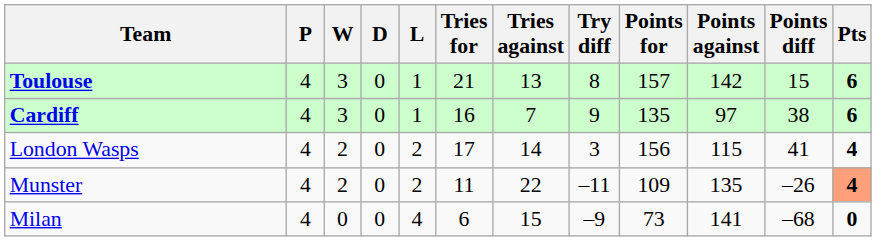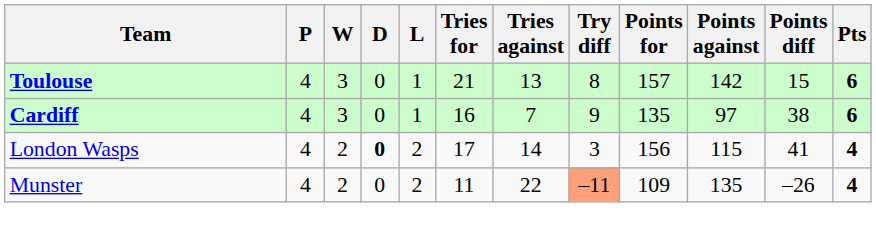 <table class="wikitable" style="text-align: center;">
 <tr>
 <th width="200">Team</th>
 <th width="20">P</th>
 <th width="20">W</th>
 <th width="20">D</th>
 <th width="20">L</th>
 <th width="20">Tries for</th>
 <th width="20">Tries against</th>
 <th width="30">Try diff</th>
 <th width="20">Points for</th>
 <th width="20">Points against</th>
 <th width="25">Points diff</th>
 <th width="20">Pts</th>
 </tr>
 <tr bgcolor="#ccffcc">
 <td align="left"> <strong><a href='#'>Toulouse</a></strong></td>
 <td>4</td>
 <td>3</td>
 <td>0</td>
 <td>1</td>
 <td>21</td>
 <td>13</td>
 <td>8</td>
 <td>157</td>
 <td>142</td>
 <td>15</td>
 <td><strong>6</strong></td>
 </tr>
 <tr bgcolor="#ccffcc">
 <td align="left"> <strong><a href='#'>Cardiff</a></strong></td>
 <td>4</td>
 <td>3</td>
 <td>0</td>
 <td>1</td>
 <td>16</td>
 <td>7</td>
 <td>9</td>
 <td>135</td>
 <td>97</td>
 <td>38</td>
 <td><strong>6</strong></td>
 </tr>
 <tr>
 <td align="left"> <a href='#'>London Wasps</a></td>
 <td>4</td>
 <td>2</td>
-<td>0</td>
+<td><strong>0</strong></td>
 <td>2</td>
 <td>17</td>
 <td>14</td>
 <td>3</td>
 <td>156</td>
 <td>115</td>
 <td>41</td>
 <td><strong>4</strong></td>
 </tr>
 <tr>
 <td align="left"> <a href='#'>Munster</a></td>
 <td>4</td>
 <td>2</td>
 <td>0</td>
 <td>2</td>
 <td>11</td>
 <td>22</td>
-<td>–11</td>
+<td style="background: lightsalmon;">–11</td>
 <td>109</td>
 <td>135</td>
 <td>–26</td>
-<td style="background: lightsalmon;"><strong>4</strong></td>
-</tr>
-<tr>
-<td align="left"> <a href='#'>Milan</a></td>
-<td>4</td>
-<td>0</td>
-<td>0</td>
-<td>4</td>
-<td>6</td>
-<td>15</td>
-<td>–9</td>
-<td>73</td>
-<td>141</td>
-<td>–68</td>
-<td><strong>0</strong></td>
+<td><strong>4</strong></td>
 </tr>
 </table>
